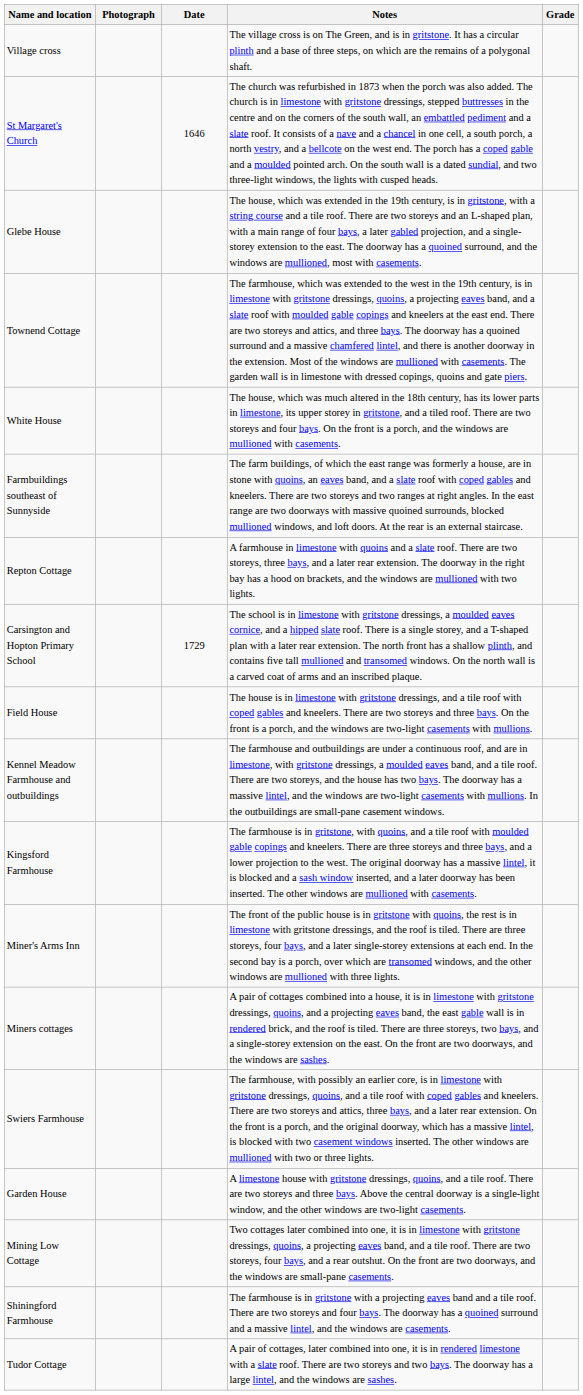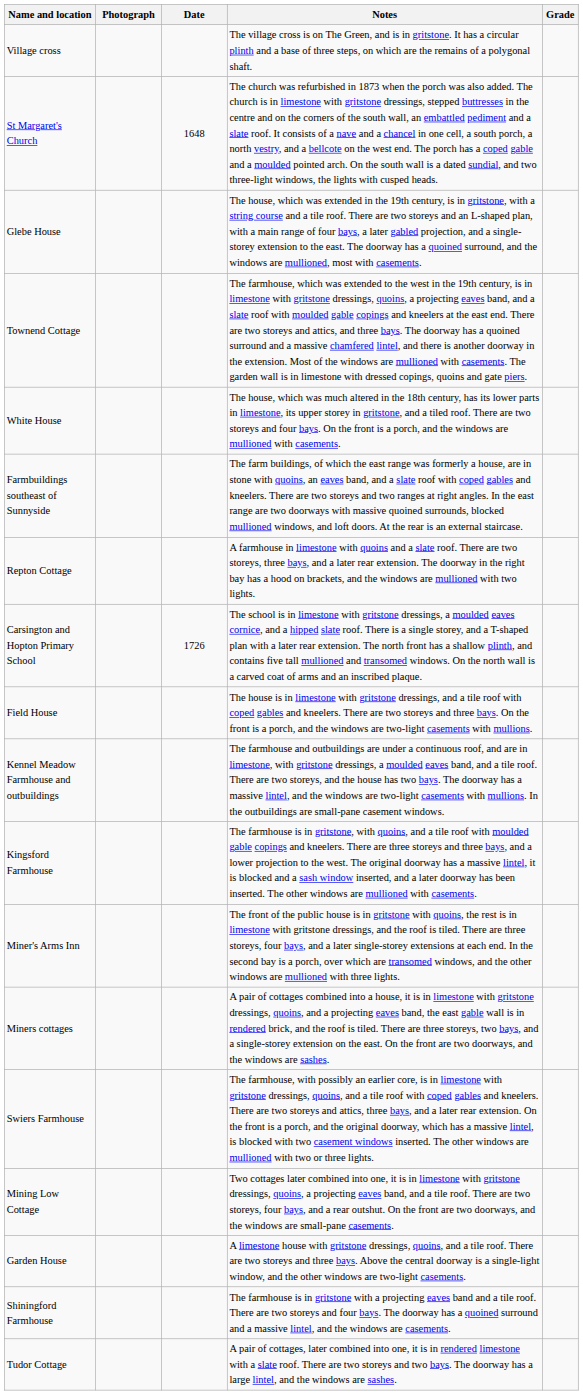 <table class="wikitable sortable plainrowheaders" style="width:100%; border:0; text-align:left; line-height:150%;">
 <tr>
 <th scope="col"  style="width:150px">Name and location</th>
 <th scope="col"  style="width:100px" class="unsortable">Photograph</th>
 <th scope="col"  style="width:120px">Date</th>
 <th scope="col"  style="width:650px" class="unsortable">Notes</th>
 <th scope="col"  style="width:50px">Grade</th>
 </tr>
 <tr>
 <td>Village cross<br><small></small></td>
 <td></td>
 <td align="center"></td>
 <td>The village cross is on The Green, and is in <a href='#'>gritstone</a>.  It has a circular <a href='#'>plinth</a> and a base of three steps, on which are the remains of a polygonal shaft.</td>
 <td align="center" ></td>
 </tr>
 <tr>
 <td><a href='#'>St Margaret's Church</a><br><small></small></td>
 <td></td>
-<td align="center">1646</td>
+<td align="center">1648</td>
 <td>The church was refurbished in 1873 when the porch was also added.  The church is in <a href='#'>limestone</a> with <a href='#'>gritstone</a> dressings, stepped <a href='#'>buttresses</a> in the centre and on the corners of the south wall, an <a href='#'>embattled</a> <a href='#'>pediment</a> and a <a href='#'>slate</a> roof.  It consists of a <a href='#'>nave</a> and a <a href='#'>chancel</a> in one cell, a south porch, a north <a href='#'>vestry</a>, and a <a href='#'>bellcote</a> on the west end.  The porch has a <a href='#'>coped</a> <a href='#'>gable</a> and a <a href='#'>moulded</a> pointed arch.  On the south wall is a dated <a href='#'>sundial</a>, and two three-light windows, the lights with cusped heads.</td>
 <td align="center" ></td>
 </tr>
 <tr>
 <td>Glebe House<br><small></small></td>
 <td></td>
 <td align="center"></td>
 <td>The house, which was extended in the 19th century, is in <a href='#'>gritstone</a>, with a <a href='#'>string course</a> and a tile roof.  There are two storeys and an L-shaped plan, with a main range of four <a href='#'>bays</a>, a later <a href='#'>gabled</a> projection, and a single-storey extension to the east.  The doorway has a <a href='#'>quoined</a> surround, and the windows are <a href='#'>mullioned</a>, most with <a href='#'>casements</a>.</td>
 <td align="center" ></td>
 </tr>
 <tr>
 <td>Townend Cottage<br><small></small></td>
 <td></td>
 <td align="center"></td>
 <td>The farmhouse, which was extended to the west in the 19th century, is in <a href='#'>limestone</a> with <a href='#'>gritstone</a> dressings, <a href='#'>quoins</a>, a projecting <a href='#'>eaves</a> band, and a <a href='#'>slate</a> roof with <a href='#'>moulded</a> <a href='#'>gable</a> <a href='#'>copings</a> and kneelers at the east end.  There are two storeys and attics, and three <a href='#'>bays</a>.  The doorway has a quoined surround and a massive <a href='#'>chamfered</a> <a href='#'>lintel</a>, and there is another doorway in the extension.  Most of the windows are <a href='#'>mullioned</a> with <a href='#'>casements</a>.  The garden wall is in limestone with dressed copings, quoins and gate <a href='#'>piers</a>.</td>
 <td align="center" ></td>
 </tr>
 <tr>
 <td>White House<br><small></small></td>
 <td></td>
 <td align="center"></td>
 <td>The house, which was much altered in the 18th century, has its lower parts in <a href='#'>limestone</a>, its upper storey in <a href='#'>gritstone</a>, and a tiled roof.  There are two storeys and four <a href='#'>bays</a>.  On the front is a porch, and the windows are <a href='#'>mullioned</a> with <a href='#'>casements</a>.</td>
 <td align="center" ></td>
 </tr>
 <tr>
 <td>Farmbuildings southeast of Sunnyside<br><small></small></td>
 <td></td>
 <td align="center"></td>
 <td>The farm buildings, of which the east range was formerly a house, are in stone with <a href='#'>quoins</a>, an <a href='#'>eaves</a> band, and a <a href='#'>slate</a> roof with <a href='#'>coped</a> <a href='#'>gables</a> and kneelers.  There are two storeys and two ranges at right angles.  In the east range are two doorways with massive quoined surrounds, blocked <a href='#'>mullioned</a> windows, and loft doors.  At the rear is an external staircase.</td>
 <td align="center" ></td>
 </tr>
 <tr>
 <td>Repton Cottage<br><small></small></td>
 <td></td>
 <td align="center"></td>
 <td>A farmhouse in <a href='#'>limestone</a> with <a href='#'>quoins</a> and a <a href='#'>slate</a> roof.  There are two storeys, three <a href='#'>bays</a>, and a later rear extension.  The doorway in the right bay has a hood on brackets, and the windows are <a href='#'>mullioned</a> with two lights.</td>
 <td align="center" ></td>
 </tr>
 <tr>
 <td>Carsington and Hopton Primary School<br><small></small></td>
 <td></td>
-<td align="center">1729</td>
+<td align="center">1726</td>
 <td>The school is in <a href='#'>limestone</a> with <a href='#'>gritstone</a> dressings, a <a href='#'>moulded</a> <a href='#'>eaves</a> <a href='#'>cornice</a>, and a <a href='#'>hipped</a> <a href='#'>slate</a> roof.  There is a single storey, and a T-shaped plan with a later rear extension.  The north front has a shallow <a href='#'>plinth</a>, and contains five tall <a href='#'>mullioned</a> and <a href='#'>transomed</a> windows.  On the north wall is a carved coat of arms and an inscribed plaque.</td>
 <td align="center" ></td>
 </tr>
 <tr>
 <td>Field House<br><small></small></td>
 <td></td>
 <td align="center"></td>
 <td>The house is in <a href='#'>limestone</a> with <a href='#'>gritstone</a> dressings, and a tile roof with <a href='#'>coped</a> <a href='#'>gables</a> and kneelers.  There are two storeys and three <a href='#'>bays</a>.  On the front is a porch, and the windows are two-light <a href='#'>casements</a> with <a href='#'>mullions</a>.</td>
 <td align="center" ></td>
 </tr>
 <tr>
 <td>Kennel Meadow Farmhouse and outbuildings<br><small></small></td>
 <td></td>
 <td align="center"></td>
 <td>The farmhouse and outbuildings are under a continuous roof, and are in <a href='#'>limestone</a>, with <a href='#'>gritstone</a> dressings, a <a href='#'>moulded</a> <a href='#'>eaves</a> band, and a tile roof.  There are two storeys, and the house has two <a href='#'>bays</a>.  The doorway has a massive <a href='#'>lintel</a>, and the windows are two-light <a href='#'>casements</a> with <a href='#'>mullions</a>.  In the outbuildings are small-pane casement windows.</td>
 <td align="center" ></td>
 </tr>
 <tr>
 <td>Kingsford Farmhouse<br><small></small></td>
 <td></td>
 <td align="center"></td>
 <td>The farmhouse is in <a href='#'>gritstone</a>, with <a href='#'>quoins</a>, and a tile roof with <a href='#'>moulded</a> <a href='#'>gable</a> <a href='#'>copings</a> and kneelers.  There are three storeys and three <a href='#'>bays</a>, and a lower projection to the west.  The original doorway has a massive <a href='#'>lintel</a>, it is blocked and a <a href='#'>sash window</a> inserted, and a later doorway has been inserted.  The other windows are <a href='#'>mullioned</a> with <a href='#'>casements</a>.</td>
 <td align="center" ></td>
 </tr>
 <tr>
 <td>Miner's Arms Inn<br><small></small></td>
 <td></td>
 <td align="center"></td>
 <td>The front of the public house is in <a href='#'>gritstone</a> with <a href='#'>quoins</a>, the rest is in <a href='#'>limestone</a> with gritstone dressings, and the roof is tiled.  There are three storeys, four <a href='#'>bays</a>, and a later single-storey extensions at each end.  In the second bay is a porch, over which are <a href='#'>transomed</a> windows, and the other windows are <a href='#'>mullioned</a> with three lights.</td>
 <td align="center" ></td>
 </tr>
 <tr>
 <td>Miners cottages<br><small></small></td>
 <td></td>
 <td align="center"></td>
 <td>A pair of cottages combined into a house, it is in <a href='#'>limestone</a> with <a href='#'>gritstone</a> dressings, <a href='#'>quoins</a>, and a projecting <a href='#'>eaves</a> band, the east <a href='#'>gable</a> wall is in <a href='#'>rendered</a> brick, and the roof is tiled.  There are three storeys, two <a href='#'>bays</a>, and a single-storey extension on the east.  On the front are two doorways, and the windows are <a href='#'>sashes</a>.</td>
 <td align="center" ></td>
 </tr>
 <tr>
 <td>Swiers Farmhouse<br><small></small></td>
 <td></td>
 <td align="center"></td>
 <td>The farmhouse, with possibly an earlier core, is in <a href='#'>limestone</a> with <a href='#'>gritstone</a> dressings, <a href='#'>quoins</a>, and a tile roof with <a href='#'>coped</a> <a href='#'>gables</a> and kneelers.  There are two storeys and attics, three <a href='#'>bays</a>, and a later rear extension.  On the front is a porch, and the original doorway, which has a massive <a href='#'>lintel</a>, is blocked with two <a href='#'>casement windows</a> inserted.  The other windows are <a href='#'>mullioned</a> with two or three lights.</td>
 <td align="center" ></td>
 </tr>
 <tr>
+<td>Mining Low Cottage<br><small></small></td>
+<td></td>
+<td align="center"></td>
+<td>Two cottages later combined into one, it is in <a href='#'>limestone</a> with <a href='#'>gritstone</a> dressings, <a href='#'>quoins</a>, a projecting <a href='#'>eaves</a> band, and a tile roof.  There are two storeys, four <a href='#'>bays</a>, and a rear outshut.  On the front are two doorways, and the windows are small-pane <a href='#'>casements</a>.</td>
+<td align="center" ></td>
+</tr>
+<tr>
 <td>Garden House<br><small></small></td>
 <td></td>
 <td align="center"></td>
 <td>A <a href='#'>limestone</a> house with <a href='#'>gritstone</a> dressings, <a href='#'>quoins</a>, and a tile roof.  There are two storeys and three <a href='#'>bays</a>.  Above the central doorway is a single-light window, and the other windows are two-light <a href='#'>casements</a>.</td>
-<td align="center" ></td>
-</tr>
-<tr>
-<td>Mining Low Cottage<br><small></small></td>
-<td></td>
-<td align="center"></td>
-<td>Two cottages later combined into one, it is in <a href='#'>limestone</a> with <a href='#'>gritstone</a> dressings, <a href='#'>quoins</a>, a projecting <a href='#'>eaves</a> band, and a tile roof.  There are two storeys, four <a href='#'>bays</a>, and a rear outshut.  On the front are two doorways, and the windows are small-pane <a href='#'>casements</a>.</td>
 <td align="center" ></td>
 </tr>
 <tr>
 <td>Shiningford Farmhouse<br><small></small></td>
 <td></td>
 <td align="center"></td>
 <td>The  farmhouse is in <a href='#'>gritstone</a> with a projecting <a href='#'>eaves</a> band and a tile roof.  There are two storeys and four <a href='#'>bays</a>.  The doorway has a <a href='#'>quoined</a> surround and a massive <a href='#'>lintel</a>, and the windows are <a href='#'>casements</a>.</td>
 <td align="center" ></td>
 </tr>
 <tr>
 <td>Tudor Cottage<br><small></small></td>
 <td></td>
 <td align="center"></td>
 <td>A pair of cottages, later combined into one, it is in <a href='#'>rendered</a> <a href='#'>limestone</a> with a <a href='#'>slate</a> roof.  There are two storeys and two <a href='#'>bays</a>.  The doorway has a large <a href='#'>lintel</a>, and the windows are <a href='#'>sashes</a>.</td>
 <td align="center" ></td>
 </tr>
 <tr>
 </tr>
 </table>
